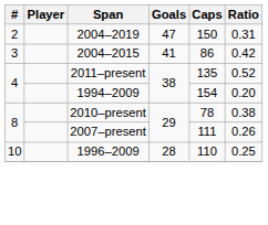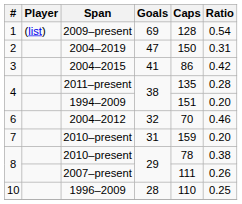 <table class="wikitable sortable" style="text-align: center;">
 <tr>
 <th>#</th>
 <th>Player</th>
 <th>Span</th>
 <th>Goals</th>
 <th>Caps</th>
 <th>Ratio</th>
+</tr>
+<tr>
+<td>1</td>
+<td align=left><strong></strong> (<a href='#'>list</a>)</td>
+<td>2009–present</td>
+<td>69</td>
+<td>128</td>
+<td>0.54</td>
 </tr>
 <tr>
 <td>2</td>
 <td align=left></td>
 <td>2004–2019</td>
 <td>47</td>
 <td>150</td>
 <td>0.31</td>
 </tr>
 <tr>
 <td>3</td>
 <td align=left></td>
 <td>2004–2015</td>
 <td>41</td>
 <td>86</td>
 <td>0.42</td>
 </tr>
 <tr>
 <td rowspan=2>4</td>
 <td align="left"><strong></strong></td>
 <td>2011–present</td>
 <td rowspan=2>38</td>
 <td>135</td>
-<td>0.52</td>
+<td>0.28</td>
 </tr>
 <tr>
 <td align=left></td>
 <td>1994–2009</td>
-<td>154</td>
+<td>151</td>
+<td>0.20</td>
+</tr>
+<tr>
+<td>6</td>
+<td align=left></td>
+<td>2004–2012</td>
+<td>32</td>
+<td>70</td>
+<td>0.46</td>
+</tr>
+<tr>
+<td>7</td>
+<td align="left"><strong></strong></td>
+<td>2010–present</td>
+<td>31</td>
+<td>159</td>
 <td>0.20</td>
 </tr>
 <tr>
 <td rowspan=2>8</td>
 <td align="left"><strong></strong></td>
 <td>2010–present</td>
 <td rowspan=2>29</td>
 <td>78</td>
 <td>0.38</td>
 </tr>
 <tr>
 <td align="left"><strong></strong></td>
 <td>2007–present</td>
 <td>111</td>
 <td>0.26</td>
 </tr>
 <tr>
 <td>10</td>
 <td align="left"></td>
 <td>1996–2009</td>
 <td>28</td>
 <td>110</td>
 <td>0.25</td>
 </tr>
 <tr>
 </tr>
 </table>
